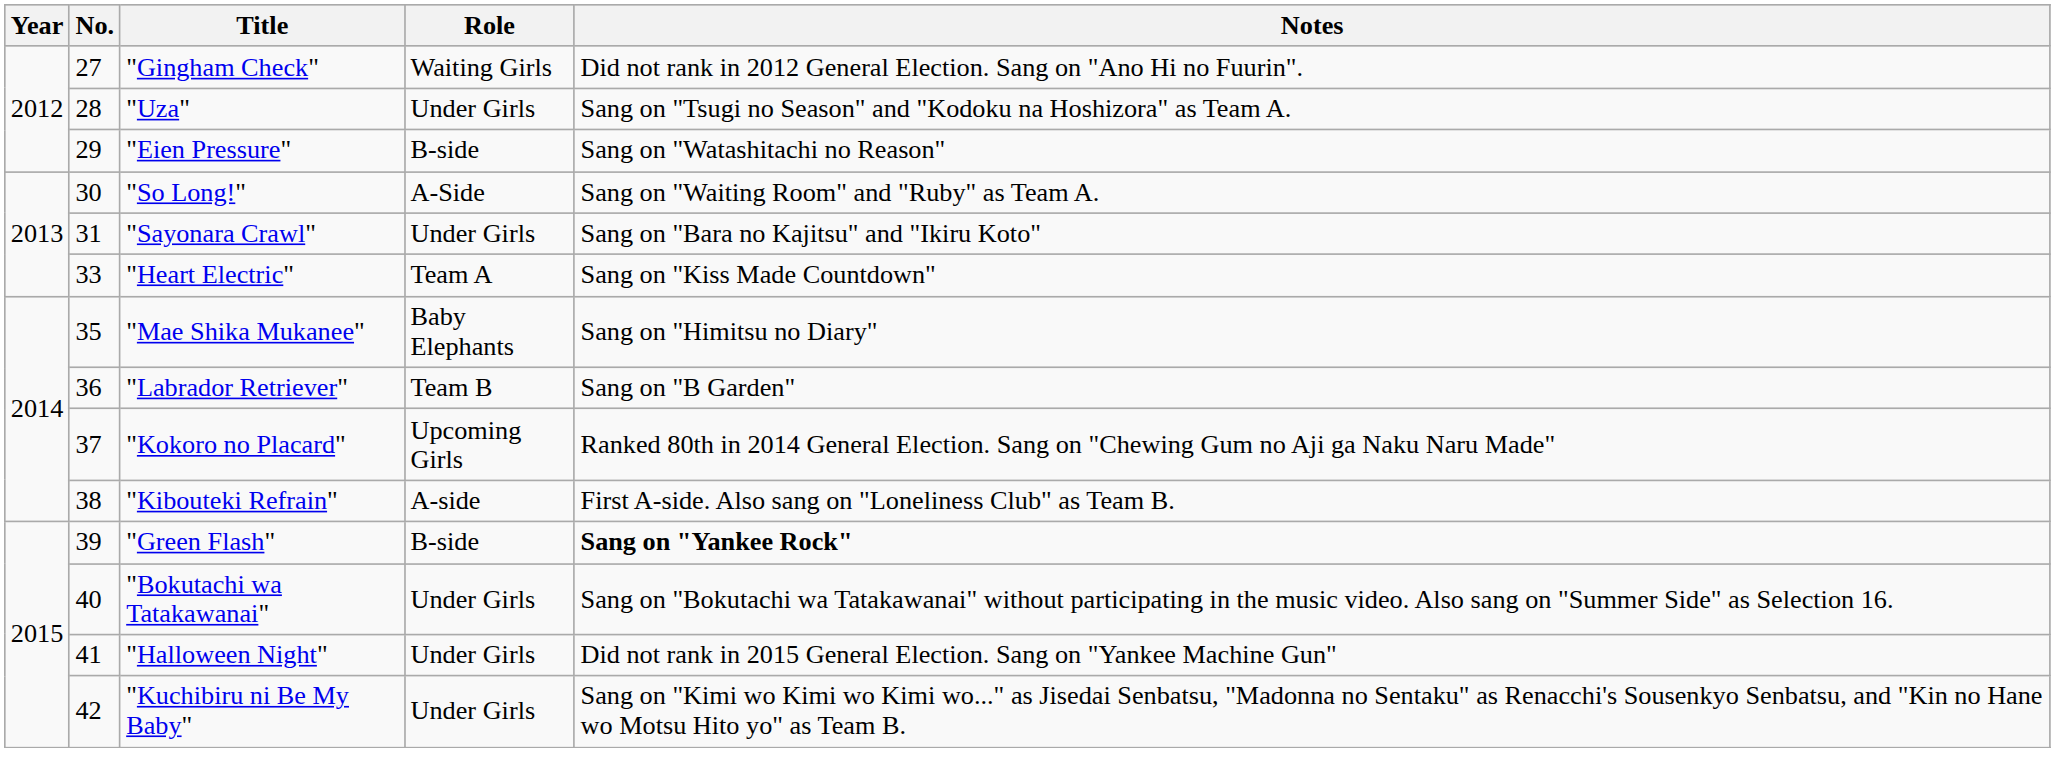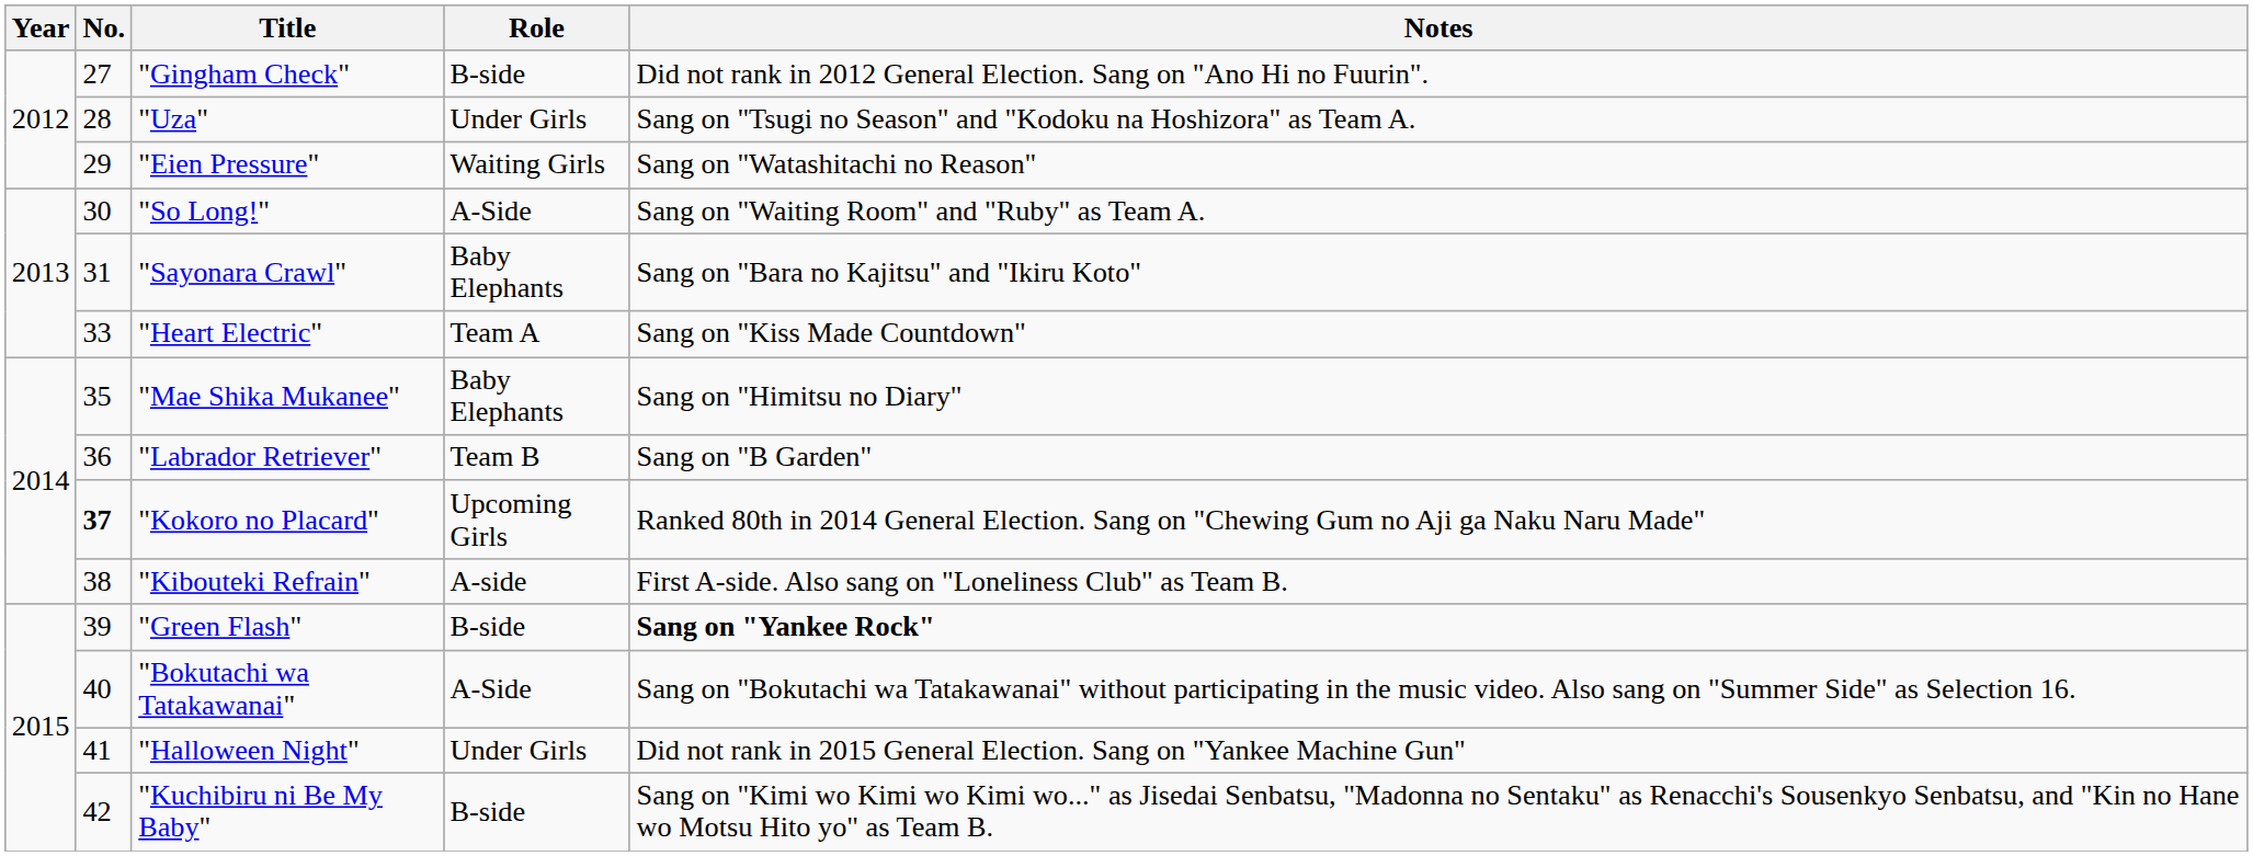 <table class="wikitable sortable">
 <tr>
 <th>Year</th>
 <th data-sort-type="number">No. </th>
 <th>Title </th>
 <th>Role </th>
 <th class="unsortable">Notes </th>
 </tr>
 <tr>
 <td rowspan="3">2012</td>
 <td>27</td>
 <td>"<a href='#'>Gingham Check</a>"</td>
-<td>Waiting Girls</td>
+<td>B-side</td>
 <td>Did not rank in 2012 General Election. Sang on "Ano Hi no Fuurin".</td>
 </tr>
 <tr>
 <td>28</td>
 <td>"<a href='#'>Uza</a>"</td>
 <td>Under Girls</td>
 <td>Sang on "Tsugi no Season" and "Kodoku na Hoshizora" as Team A.</td>
 </tr>
 <tr>
 <td>29</td>
 <td>"<a href='#'>Eien Pressure</a>"</td>
-<td>B-side</td>
+<td>Waiting Girls</td>
 <td>Sang on "Watashitachi no Reason"</td>
 </tr>
 <tr>
 <td rowspan="3">2013</td>
 <td>30</td>
 <td>"<a href='#'>So Long!</a>"</td>
 <td>A-Side</td>
 <td>Sang on "Waiting Room" and "Ruby" as Team A.</td>
 </tr>
 <tr>
 <td>31</td>
 <td>"<a href='#'>Sayonara Crawl</a>"</td>
-<td>Under Girls</td>
+<td>Baby Elephants</td>
 <td>Sang on "Bara no Kajitsu" and "Ikiru Koto"</td>
 </tr>
 <tr>
 <td>33</td>
 <td>"<a href='#'>Heart Electric</a>"</td>
 <td>Team A</td>
 <td>Sang on "Kiss Made Countdown"</td>
 </tr>
 <tr>
 <td rowspan="4">2014</td>
 <td>35</td>
 <td>"<a href='#'>Mae Shika Mukanee</a>"</td>
 <td>Baby Elephants</td>
 <td>Sang on "Himitsu no Diary"</td>
 </tr>
 <tr>
 <td>36</td>
 <td>"<a href='#'>Labrador Retriever</a>"</td>
 <td>Team B</td>
 <td>Sang on "B Garden"</td>
 </tr>
 <tr>
-<td>37</td>
+<td><strong>37</strong></td>
 <td>"<a href='#'>Kokoro no Placard</a>"</td>
 <td>Upcoming Girls</td>
 <td>Ranked 80th in 2014 General Election. Sang on "Chewing Gum no Aji ga Naku Naru Made"</td>
 </tr>
 <tr>
 <td>38</td>
 <td>"<a href='#'>Kibouteki Refrain</a>"</td>
 <td>A-side</td>
 <td>First A-side. Also sang on "Loneliness Club" as Team B.</td>
 </tr>
 <tr>
 <td rowspan="4">2015</td>
 <td>39</td>
 <td>"<a href='#'>Green Flash</a>"</td>
 <td>B-side</td>
 <td><strong>Sang on "Yankee Rock"</strong></td>
 </tr>
 <tr>
 <td>40</td>
 <td>"<a href='#'>Bokutachi wa Tatakawanai</a>"</td>
-<td>Under Girls</td>
+<td>A-Side</td>
 <td>Sang on "Bokutachi wa Tatakawanai" without participating in the music video. Also sang on "Summer Side" as Selection 16.</td>
 </tr>
 <tr>
 <td>41</td>
 <td>"<a href='#'>Halloween Night</a>"</td>
 <td>Under Girls</td>
 <td>Did not rank in 2015 General Election. Sang on "Yankee Machine Gun"</td>
 </tr>
 <tr>
 <td>42</td>
 <td>"<a href='#'>Kuchibiru ni Be My Baby</a>"</td>
-<td>Under Girls</td>
+<td>B-side</td>
 <td>Sang on "Kimi wo Kimi wo Kimi wo..." as Jisedai Senbatsu, "Madonna no Sentaku" as Renacchi's Sousenkyo Senbatsu, and "Kin no Hane wo Motsu Hito yo" as Team B.</td>
 </tr>
 <tr>
 </tr>
 </table>
